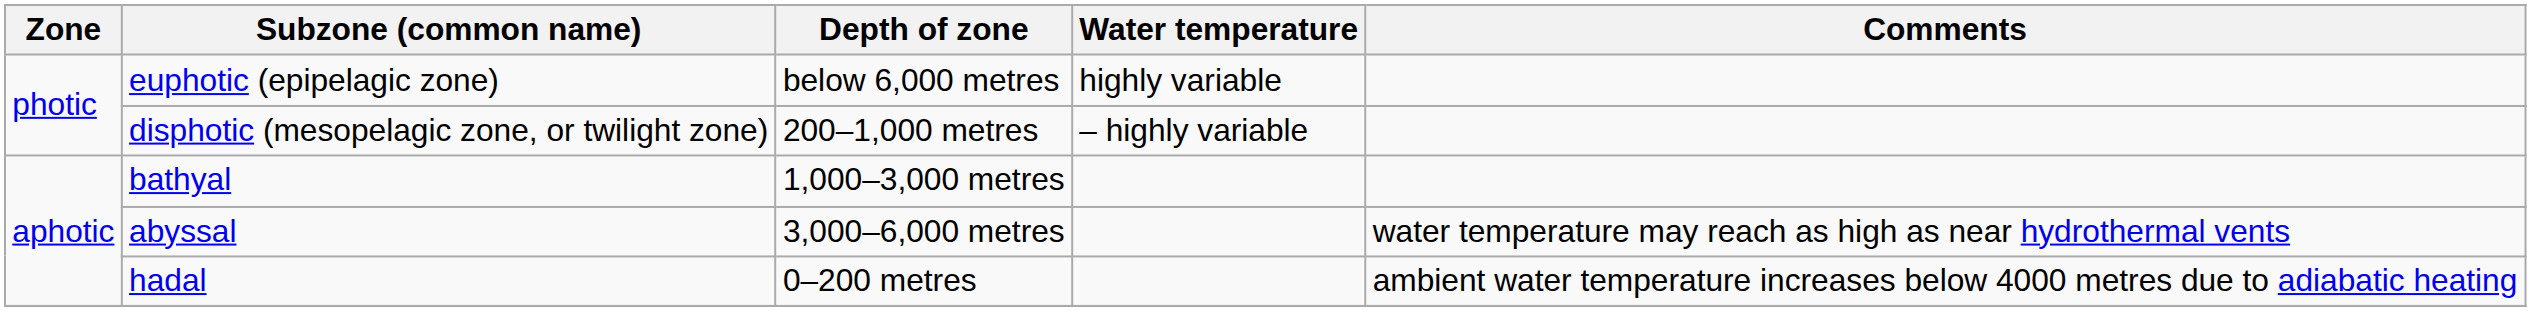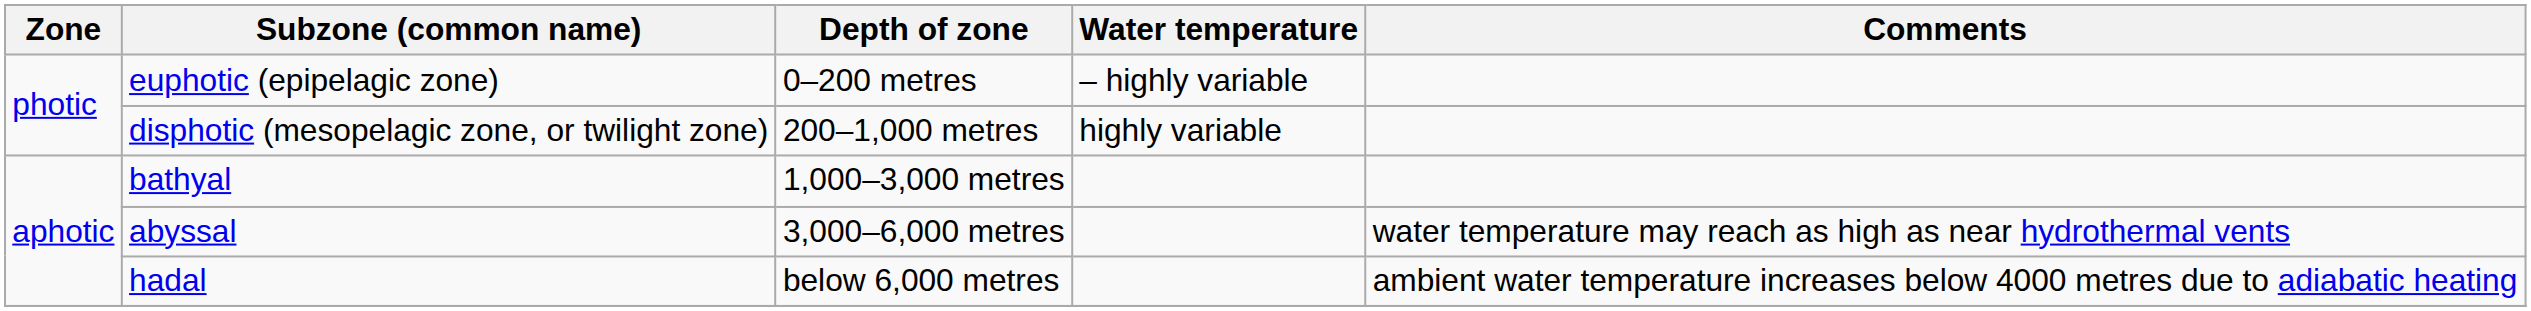 <table class="wikitable">
 <tr>
 <th>Zone</th>
 <th>Subzone (common name)</th>
 <th>Depth of zone</th>
 <th>Water temperature</th>
 <th>Comments</th>
 </tr>
 <tr>
 <td rowspan="2"><a href='#'>photic</a></td>
 <td><a href='#'>euphotic</a> (epipelagic zone)</td>
-<td>below 6,000 metres</td>
-<td>highly variable</td>
+<td>0–200 metres</td>
+<td> – highly variable</td>
 <td></td>
 </tr>
 <tr>
 <td><a href='#'>disphotic</a> (mesopelagic zone, or twilight zone)</td>
 <td>200–1,000 metres</td>
-<td> – highly variable</td>
+<td>highly variable</td>
 <td></td>
 </tr>
 <tr>
 <td rowspan="3"><a href='#'>aphotic</a></td>
 <td><a href='#'>bathyal</a></td>
 <td>1,000–3,000 metres</td>
 <td></td>
 <td></td>
 </tr>
 <tr>
 <td><a href='#'>abyssal</a></td>
 <td>3,000–6,000 metres</td>
 <td></td>
 <td>water temperature may reach as high as  near <a href='#'>hydrothermal vents</a></td>
 </tr>
 <tr>
 <td><a href='#'>hadal</a></td>
-<td>0–200 metres</td>
+<td>below 6,000 metres</td>
 <td></td>
 <td>ambient water temperature increases below 4000 metres due to <a href='#'>adiabatic heating</a></td>
 </tr>
 <tr>
 </tr>
 </table>
